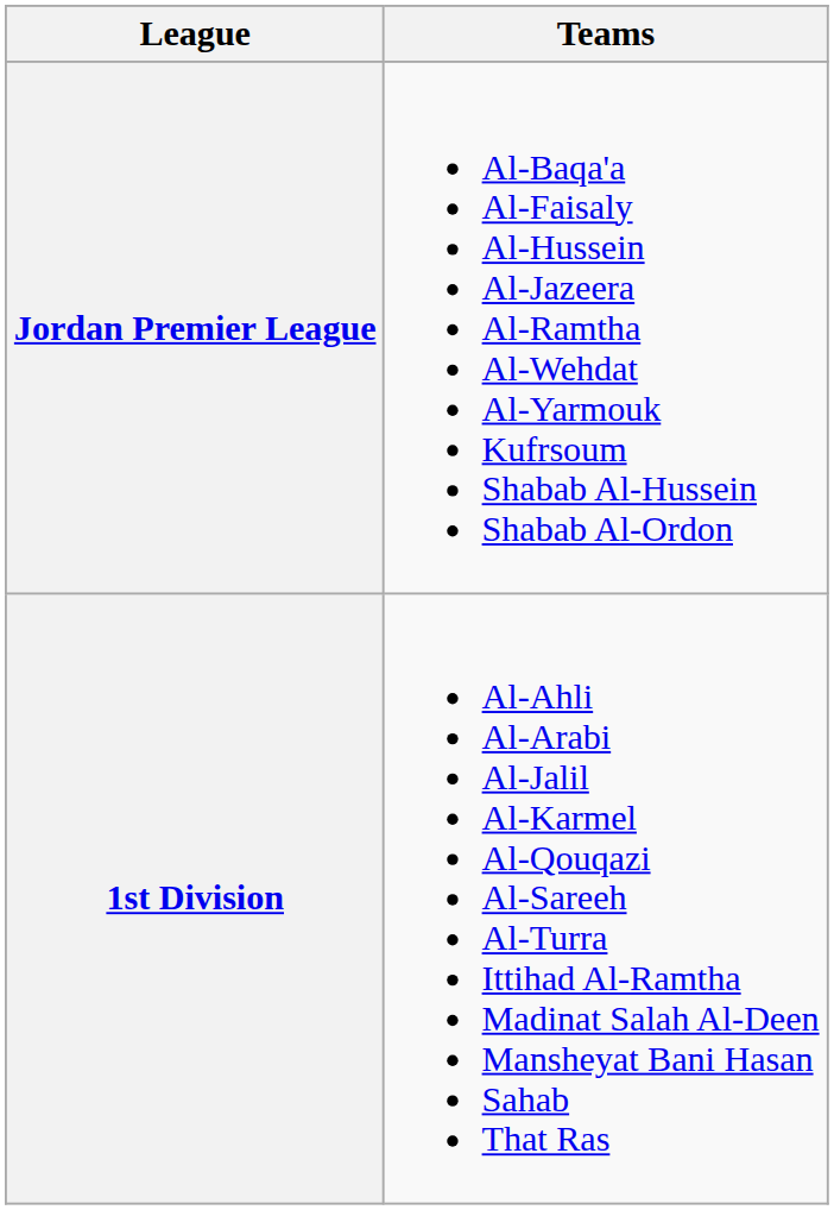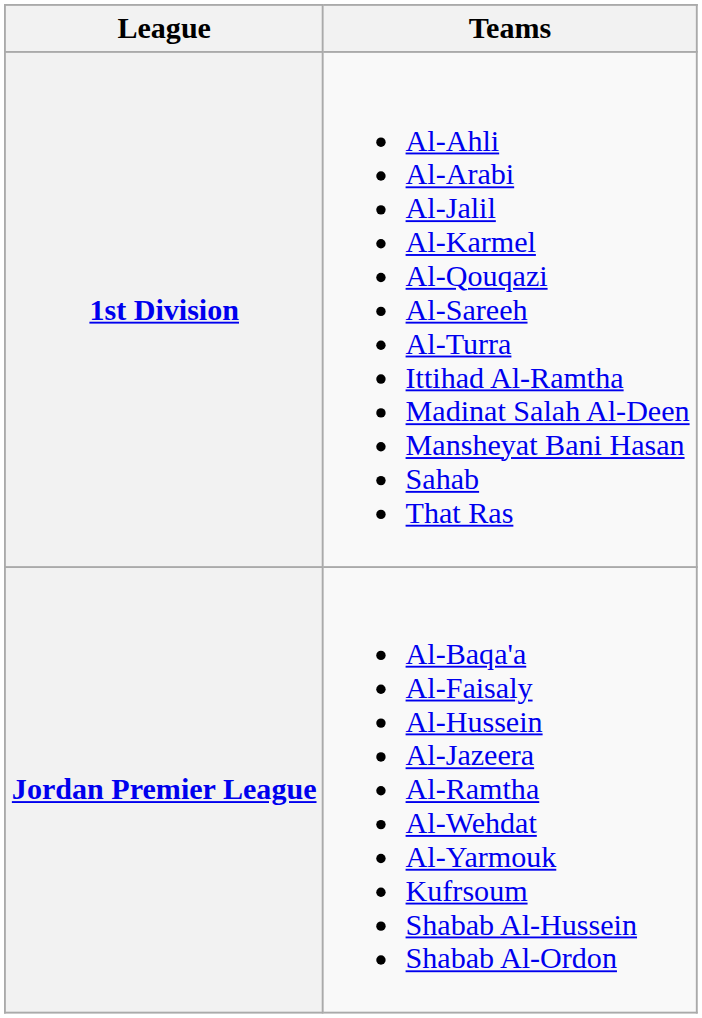 <table class="wikitable">
 <tr>
 <th>League</th>
 <th>Teams</th>
 </tr>
 <tr>
+<th><a href='#'>1st Division</a></th>
+<td valign=top><br><ul><li><a href='#'>Al-Ahli</a></li><li><a href='#'>Al-Arabi</a></li><li><a href='#'>Al-Jalil</a></li><li><a href='#'>Al-Karmel</a></li><li><a href='#'>Al-Qouqazi</a></li><li><a href='#'>Al-Sareeh</a></li><li><a href='#'>Al-Turra</a></li><li><a href='#'>Ittihad Al-Ramtha</a></li><li><a href='#'>Madinat Salah Al-Deen</a></li><li><a href='#'>Mansheyat Bani Hasan</a></li><li><a href='#'>Sahab</a></li><li><a href='#'>That Ras</a></li></ul></td>
+</tr>
+<tr>
 <th><a href='#'>Jordan Premier League</a></th>
 <td valign=top><br><ul><li><a href='#'>Al-Baqa'a</a></li><li><a href='#'>Al-Faisaly</a></li><li><a href='#'>Al-Hussein</a></li><li><a href='#'>Al-Jazeera</a></li><li><a href='#'>Al-Ramtha</a></li><li><a href='#'>Al-Wehdat</a></li><li><a href='#'>Al-Yarmouk</a></li><li><a href='#'>Kufrsoum</a></li><li><a href='#'>Shabab Al-Hussein</a></li><li><a href='#'>Shabab Al-Ordon</a></li></ul></td>
 </tr>
-<tr>
-<th><a href='#'>1st Division</a></th>
-<td valign=top><br><ul><li><a href='#'>Al-Ahli</a></li><li><a href='#'>Al-Arabi</a></li><li><a href='#'>Al-Jalil</a></li><li><a href='#'>Al-Karmel</a></li><li><a href='#'>Al-Qouqazi</a></li><li><a href='#'>Al-Sareeh</a></li><li><a href='#'>Al-Turra</a></li><li><a href='#'>Ittihad Al-Ramtha</a></li><li><a href='#'>Madinat Salah Al-Deen</a></li><li><a href='#'>Mansheyat Bani Hasan</a></li><li><a href='#'>Sahab</a></li><li><a href='#'>That Ras</a></li></ul></td>
-</tr>
 </table>
